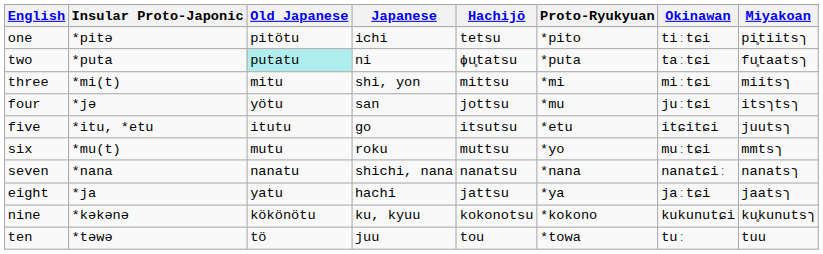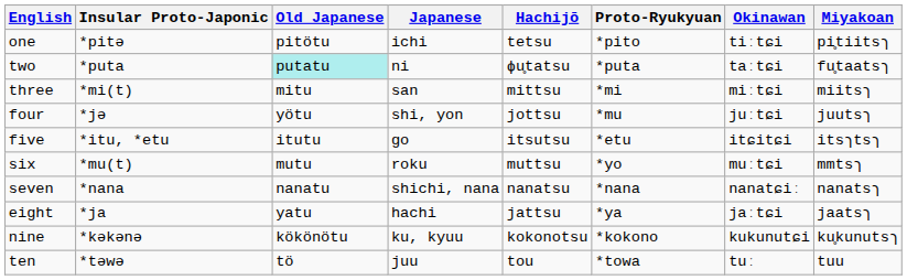 <table class="wikitable">
 <tr>
 <th><a href='#'>English</a></th>
 <th>Insular Proto-Japonic</th>
 <th><a href='#'>Old Japanese</a></th>
 <th><a href='#'>Japanese</a></th>
 <th><a href='#'>Hachijō</a></th>
 <th>Proto-Ryukyuan</th>
 <th><a href='#'>Okinawan</a></th>
 <th><a href='#'>Miyakoan</a></th>
 </tr>
 <tr>
 <td>one</td>
 <td>*pitə</td>
 <td>pitötu</td>
 <td>ichi</td>
 <td>tetsu</td>
 <td>*pito</td>
 <td>tiːtɕi</td>
 <td>pi̥tiitsɿ</td>
 </tr>
 <tr>
 <td>two</td>
 <td>*puta</td>
 <td style="background: paleturquoise;">putatu</td>
 <td>ni</td>
 <td>ɸu̥tatsu</td>
 <td>*puta</td>
 <td>taːtɕi</td>
 <td>fu̥taatsɿ</td>
 </tr>
 <tr>
 <td>three</td>
 <td>*mi(t)</td>
 <td>mitu</td>
-<td>shi, yon</td>
+<td>san</td>
 <td>mittsu</td>
 <td>*mi</td>
 <td>miːtɕi</td>
 <td>miitsɿ</td>
 </tr>
 <tr>
 <td>four</td>
 <td>*jə</td>
 <td>yötu</td>
-<td>san</td>
+<td>shi, yon</td>
 <td>jottsu</td>
 <td>*mu</td>
 <td>juːtɕi</td>
-<td>itsɿtsɿ</td>
+<td>juutsɿ</td>
 </tr>
 <tr>
 <td>five</td>
 <td>*itu, *etu</td>
 <td>itutu</td>
 <td>go</td>
 <td>itsutsu</td>
 <td>*etu</td>
 <td>itɕitɕi</td>
-<td>juutsɿ</td>
+<td>itsɿtsɿ</td>
 </tr>
 <tr>
 <td>six</td>
 <td>*mu(t)</td>
 <td>mutu</td>
 <td>roku</td>
 <td>muttsu</td>
 <td>*yo</td>
 <td>muːtɕi</td>
 <td>mmtsɿ</td>
 </tr>
 <tr>
 <td>seven</td>
 <td>*nana</td>
 <td>nanatu</td>
 <td>shichi, nana</td>
 <td>nanatsu</td>
 <td>*nana</td>
 <td>nanatɕiː</td>
 <td>nanatsɿ</td>
 </tr>
 <tr>
 <td>eight</td>
 <td>*ja</td>
 <td>yatu</td>
 <td>hachi</td>
 <td>jattsu</td>
 <td>*ya</td>
 <td>jaːtɕi</td>
 <td>jaatsɿ</td>
 </tr>
 <tr>
 <td>nine</td>
 <td>*kəkənə</td>
 <td>kökönötu</td>
 <td>ku, kyuu</td>
 <td>kokonotsu</td>
 <td>*kokono</td>
 <td>kukunutɕi</td>
 <td>ku̥kunutsɿ</td>
 </tr>
 <tr>
 <td>ten</td>
 <td>*təwə</td>
 <td>tö</td>
 <td>juu</td>
 <td>tou</td>
 <td>*towa</td>
 <td>tuː</td>
 <td>tuu</td>
 </tr>
 </table>
